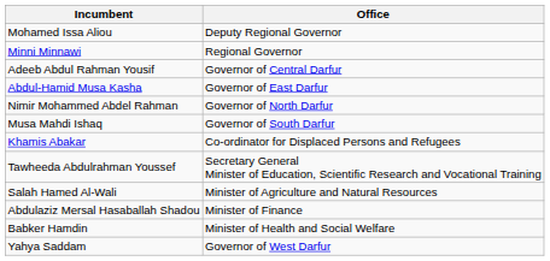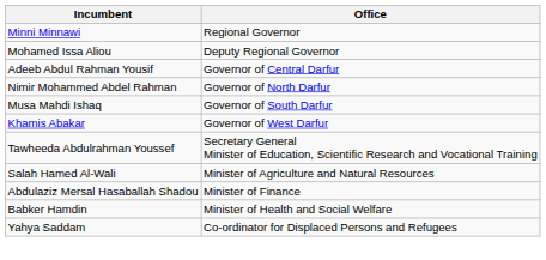 <table class="wikitable" style="font-size: 95%;">
 <tr>
 <th>Incumbent</th>
 <th>Office</th>
 </tr>
 <tr>
+<td><a href='#'>Minni Minnawi</a></td>
+<td>Regional Governor</td>
+</tr>
+<tr>
 <td>Mohamed Issa Aliou</td>
 <td>Deputy Regional Governor</td>
 </tr>
 <tr>
-<td><a href='#'>Minni Minnawi</a></td>
-<td>Regional Governor</td>
-</tr>
-<tr>
 <td>Adeeb Abdul Rahman Yousif</td>
 <td>Governor of <a href='#'>Central Darfur</a></td>
-</tr>
-<tr>
-<td><a href='#'>Abdul-Hamid Musa Kasha</a></td>
-<td>Governor of <a href='#'>East Darfur</a></td>
 </tr>
 <tr>
 <td>Nimir Mohammed Abdel Rahman</td>
 <td>Governor of <a href='#'>North Darfur</a></td>
 </tr>
 <tr>
 <td>Musa Mahdi Ishaq</td>
 <td>Governor of <a href='#'>South Darfur</a></td>
 </tr>
 <tr>
 <td><a href='#'>Khamis Abakar</a></td>
-<td>Co-ordinator for Displaced Persons and Refugees</td>
+<td>Governor of <a href='#'>West Darfur</a></td>
 </tr>
 <tr>
 <td>Tawheeda Abdulrahman Youssef</td>
 <td>Secretary General<br>Minister of Education, Scientific Research and Vocational Training</td>
 </tr>
 <tr>
 <td>Salah Hamed Al-Wali</td>
 <td>Minister of Agriculture and Natural Resources</td>
 </tr>
 <tr>
 <td>Abdulaziz Mersal Hasaballah Shadou</td>
 <td>Minister of Finance</td>
 </tr>
 <tr>
 <td>Babker Hamdin</td>
 <td>Minister of Health and Social Welfare</td>
 </tr>
 <tr>
 <td>Yahya Saddam</td>
-<td>Governor of <a href='#'>West Darfur</a></td>
+<td>Co-ordinator for Displaced Persons and Refugees</td>
 </tr>
 </table>
